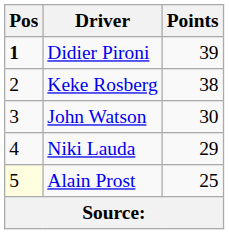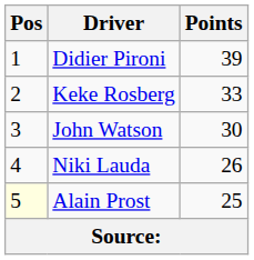 <table class="wikitable" style="font-size: 95%;">
 <tr>
 <th>Pos</th>
 <th>Driver</th>
 <th>Points</th>
 </tr>
 <tr>
-<td><strong>1</strong></td>
+<td>1</td>
 <td> <a href='#'>Didier Pironi</a></td>
 <td align="right">39</td>
 </tr>
 <tr>
 <td>2</td>
 <td> <a href='#'>Keke Rosberg</a></td>
-<td align="right">38</td>
+<td align="right">33</td>
 </tr>
 <tr>
 <td>3</td>
 <td> <a href='#'>John Watson</a></td>
 <td align="right">30</td>
 </tr>
 <tr>
 <td>4</td>
 <td> <a href='#'>Niki Lauda</a></td>
-<td align="right">29</td>
+<td align="right">26</td>
 </tr>
 <tr>
 <td style="background: lightyellow;">5</td>
 <td> <a href='#'>Alain Prost</a></td>
 <td align="right">25</td>
 </tr>
 <tr>
 <th colspan=4>Source: </th>
 </tr>
 </table>
